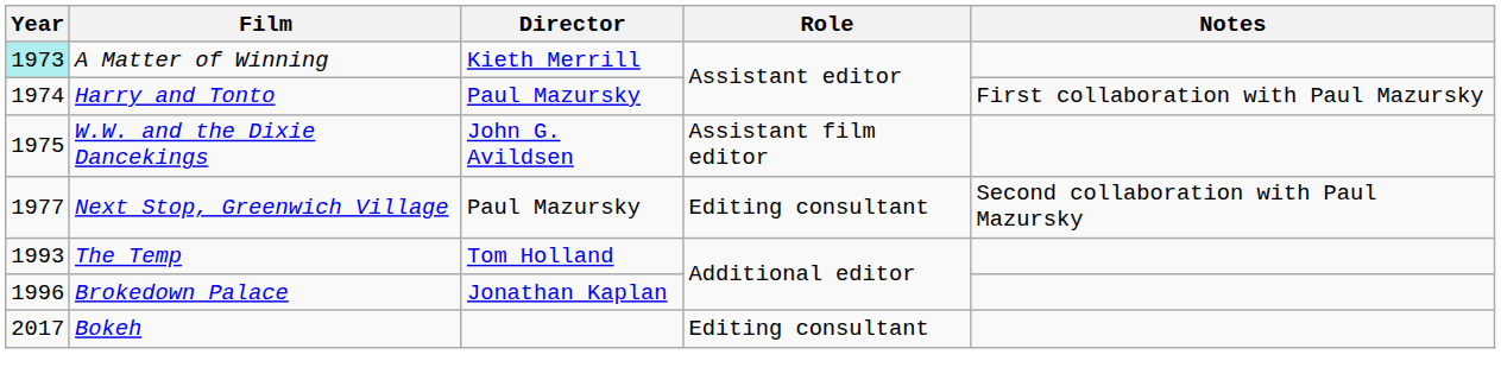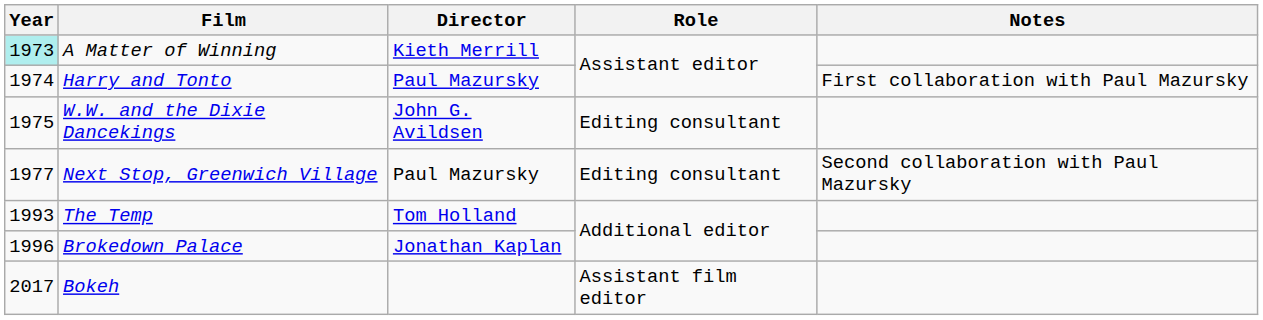 <table class="wikitable">
 <tr>
 <th>Year</th>
 <th>Film</th>
 <th>Director</th>
 <th>Role</th>
 <th>Notes</th>
 </tr>
 <tr>
 <td style="background: paleturquoise;">1973</td>
 <td><em>A Matter of Winning</em></td>
 <td><a href='#'>Kieth Merrill</a></td>
 <td rowspan=2>Assistant editor</td>
 <td></td>
 </tr>
 <tr>
 <td>1974</td>
 <td><em><a href='#'>Harry and Tonto</a></em></td>
 <td><a href='#'>Paul Mazursky</a></td>
 <td>First collaboration with Paul Mazursky</td>
 </tr>
 <tr>
 <td>1975</td>
 <td><em><a href='#'>W.W. and the Dixie Dancekings</a></em></td>
 <td><a href='#'>John G. Avildsen</a></td>
-<td>Assistant film editor</td>
+<td>Editing consultant</td>
 <td></td>
 </tr>
 <tr>
 <td>1977</td>
 <td><em><a href='#'>Next Stop, Greenwich Village</a></em></td>
 <td>Paul Mazursky</td>
 <td>Editing consultant</td>
 <td>Second collaboration with Paul Mazursky</td>
 </tr>
 <tr>
 <td>1993</td>
 <td><em><a href='#'>The Temp</a></em></td>
 <td><a href='#'>Tom Holland</a></td>
 <td rowspan=2>Additional editor</td>
 <td></td>
 </tr>
 <tr>
 <td>1996</td>
 <td><em><a href='#'>Brokedown Palace</a></em></td>
 <td><a href='#'>Jonathan Kaplan</a></td>
 <td></td>
 </tr>
 <tr>
 <td>2017</td>
 <td><em><a href='#'>Bokeh</a></em></td>
 <td></td>
-<td>Editing consultant</td>
+<td>Assistant film editor</td>
 <td></td>
 </tr>
 </table>
